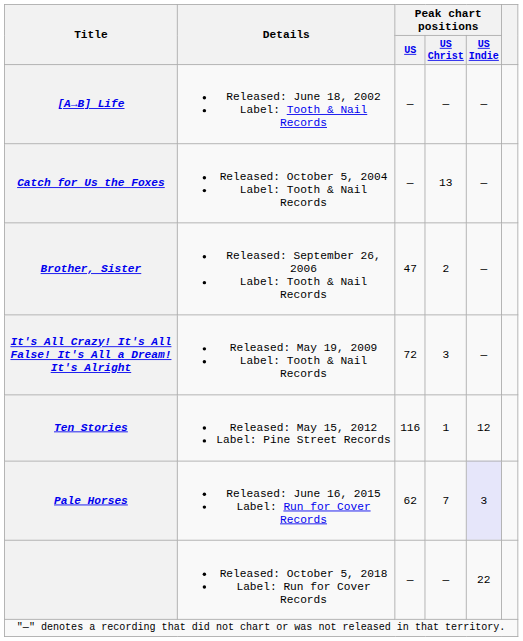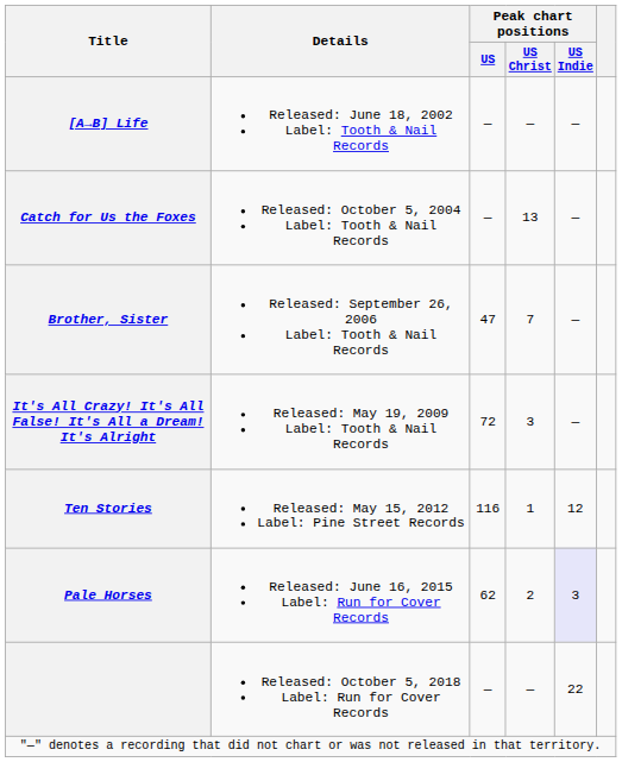 <table class="wikitable plainrowheaders" style="text-align:center;">
 <tr>
 <th scope="col" rowspan="2" style="width:15em;">Title</th>
 <th scope="col" rowspan="2" style="width:19em;">Details</th>
 <th scope="col" colspan="3">Peak chart positions</th>
 <th scope="col" rowspan="2" style="width:1em;"></th>
 </tr>
 <tr>
 <th scope="col" style="width:2.5em;font-size:90%;"><a href='#'>US</a><br></th>
 <th scope="col" style="width:2.5em;font-size:90%;"><a href='#'>US<br>Christ</a><br></th>
 <th scope="col" style="width:2.5em;font-size:90%;"><a href='#'>US<br>Indie</a><br></th>
 </tr>
 <tr>
 <th scope="row"><em><a href='#'>[A→B] Life</a></em></th>
 <td><br><ul><li>Released: June 18, 2002</li><li>Label: <a href='#'>Tooth & Nail Records</a></li></ul></td>
 <td>—</td>
 <td>—</td>
 <td>—</td>
 <td></td>
 </tr>
 <tr>
 <th scope="row"><em><a href='#'>Catch for Us the Foxes</a></em></th>
 <td><br><ul><li>Released: October 5, 2004</li><li>Label: Tooth & Nail Records</li></ul></td>
 <td>—</td>
 <td>13</td>
 <td>—</td>
 <td></td>
 </tr>
 <tr>
 <th scope="row"><em><a href='#'>Brother, Sister</a></em></th>
 <td><br><ul><li>Released: September 26, 2006</li><li>Label: Tooth & Nail Records</li></ul></td>
 <td>47</td>
-<td>2</td>
+<td>7</td>
 <td>—</td>
 <td></td>
 </tr>
 <tr>
 <th scope="row"><em><a href='#'>It's All Crazy! It's All False! It's All a Dream! It's Alright</a></em></th>
 <td><br><ul><li>Released: May 19, 2009</li><li>Label: Tooth & Nail Records</li></ul></td>
 <td>72</td>
 <td>3</td>
 <td>—</td>
 <td></td>
 </tr>
 <tr>
 <th scope="row"><em><a href='#'>Ten Stories</a></em></th>
 <td><br><ul><li>Released: May 15, 2012</li><li>Label: Pine Street Records</li></ul></td>
 <td>116</td>
 <td>1</td>
 <td>12</td>
 <td></td>
 </tr>
 <tr>
 <th scope="row"><em><a href='#'>Pale Horses</a></em></th>
 <td><br><ul><li>Released: June 16, 2015</li><li>Label: <a href='#'>Run for Cover Records</a></li></ul></td>
 <td>62</td>
-<td>7</td>
+<td>2</td>
 <td style="background: lavender;">3</td>
 <td></td>
 </tr>
 <tr>
 <th scope="row"><em><a href='#'></a></em></th>
 <td><br><ul><li>Released: October 5, 2018</li><li>Label: Run for Cover Records</li></ul></td>
 <td>—</td>
 <td>—</td>
 <td>22</td>
 <td></td>
 </tr>
 <tr>
 <td colspan="6" style="font-size:90%">"—" denotes a recording that did not chart or was not released in that territory.</td>
 </tr>
 </table>
